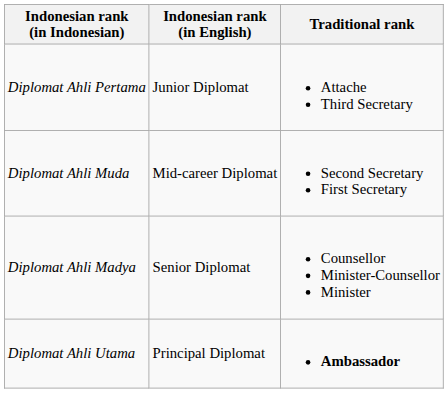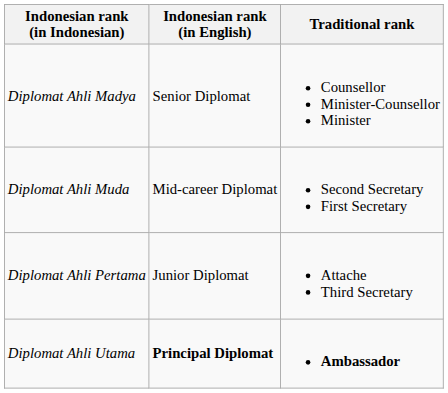 <table class="wikitable">
 <tr>
 <th>Indonesian rank<br>(in Indonesian)</th>
 <th>Indonesian rank<br>(in English)</th>
 <th>Traditional rank</th>
 </tr>
 <tr>
-<td><em>Diplomat Ahli Pertama</em></td>
-<td>Junior Diplomat</td>
-<td><br><ul><li>Attache</li><li>Third Secretary</li></ul></td>
+<td><em>Diplomat Ahli Madya</em></td>
+<td>Senior Diplomat</td>
+<td><br><ul><li>Counsellor</li><li>Minister-Counsellor</li><li>Minister</li></ul></td>
 </tr>
 <tr>
 <td><em>Diplomat Ahli Muda</em></td>
 <td>Mid-career Diplomat</td>
 <td><br><ul><li>Second Secretary</li><li>First Secretary</li></ul></td>
 </tr>
 <tr>
-<td><em>Diplomat Ahli Madya</em></td>
-<td>Senior Diplomat</td>
-<td><br><ul><li>Counsellor</li><li>Minister-Counsellor</li><li>Minister</li></ul></td>
+<td><em>Diplomat Ahli Pertama</em></td>
+<td>Junior Diplomat</td>
+<td><br><ul><li>Attache</li><li>Third Secretary</li></ul></td>
 </tr>
 <tr>
 <td><em>Diplomat Ahli Utama</em></td>
-<td>Principal Diplomat</td>
+<td><strong>Principal Diplomat</strong></td>
 <td><strong><br><ul><li>Ambassador</li></ul></strong></td>
 </tr>
 </table>
